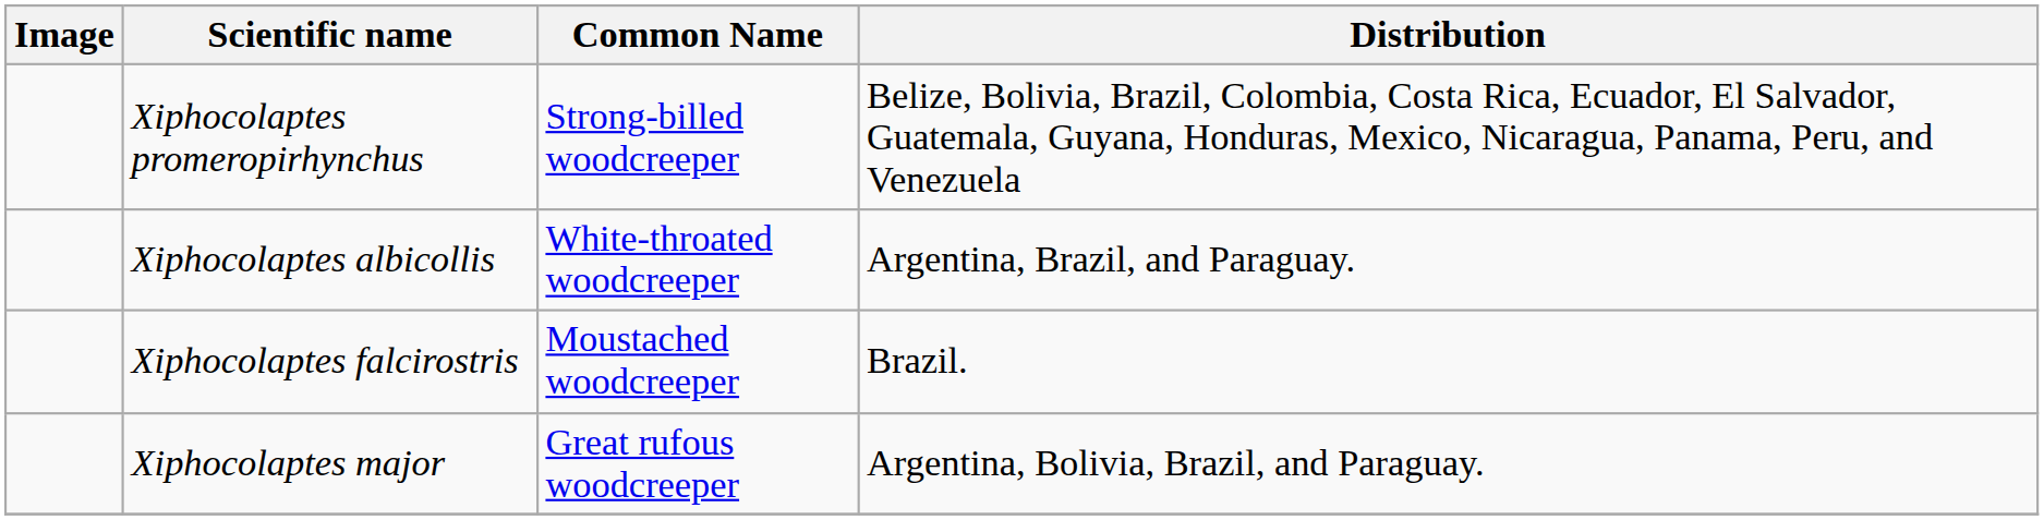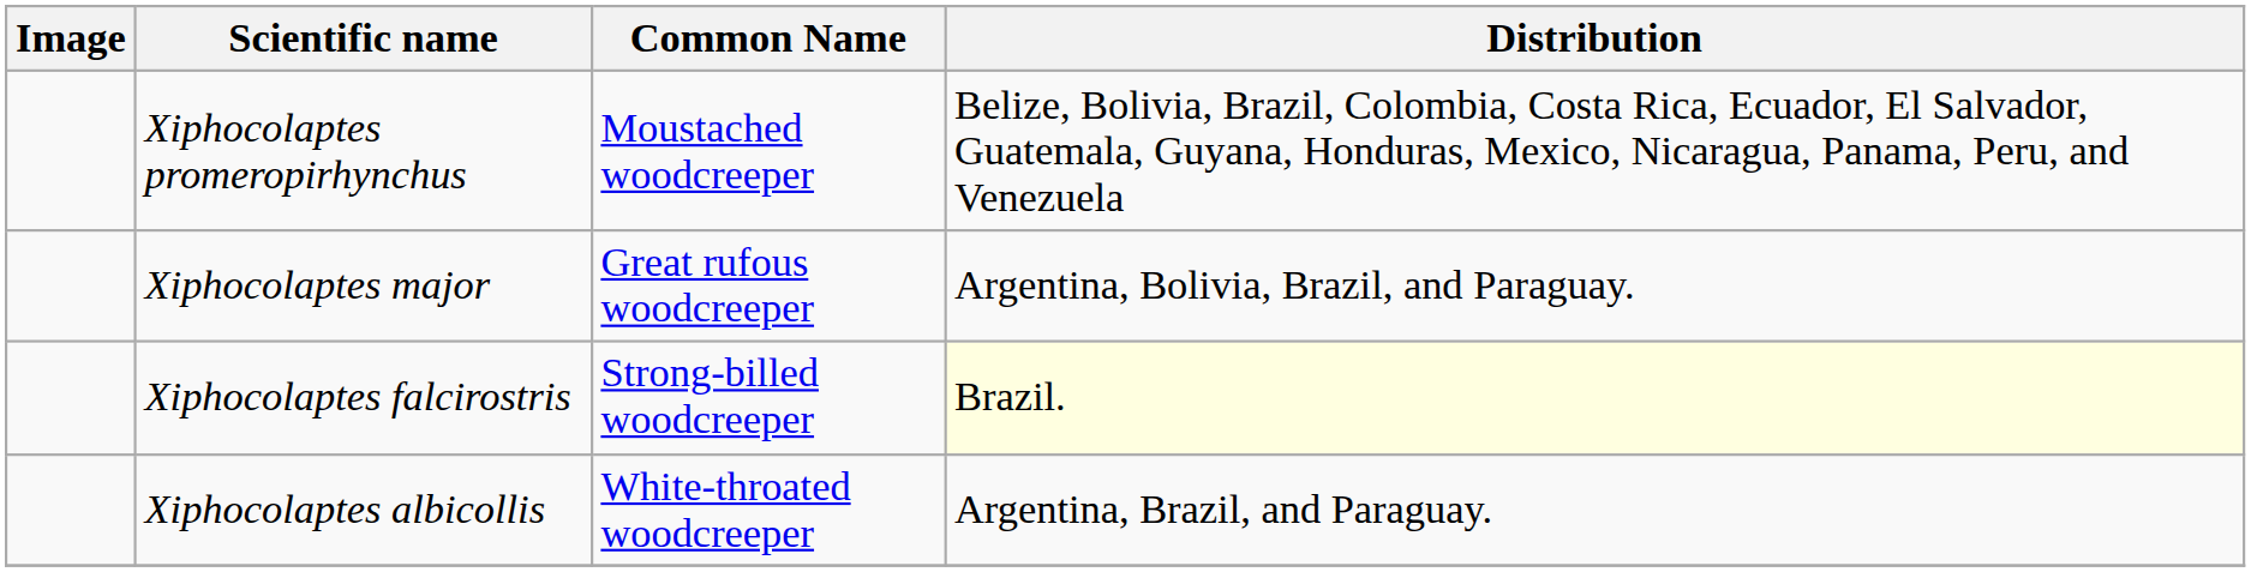 <table class="wikitable">
 <tr>
 <th>Image</th>
 <th>Scientific name</th>
 <th>Common Name</th>
 <th>Distribution</th>
 </tr>
 <tr>
 <td></td>
 <td><em>Xiphocolaptes promeropirhynchus</em></td>
+<td><a href='#'>Moustached woodcreeper</a></td>
+<td>Belize, Bolivia, Brazil, Colombia, Costa Rica, Ecuador, El Salvador, Guatemala, Guyana, Honduras, Mexico, Nicaragua, Panama, Peru, and Venezuela</td>
+</tr>
+<tr>
+<td></td>
+<td><em>Xiphocolaptes major</em></td>
+<td><a href='#'>Great rufous woodcreeper</a></td>
+<td>Argentina, Bolivia, Brazil, and Paraguay.</td>
+</tr>
+<tr>
+<td></td>
+<td><em>Xiphocolaptes falcirostris</em></td>
 <td><a href='#'>Strong-billed woodcreeper</a></td>
-<td>Belize, Bolivia, Brazil, Colombia, Costa Rica, Ecuador, El Salvador, Guatemala, Guyana, Honduras, Mexico, Nicaragua, Panama, Peru, and Venezuela</td>
+<td style="background: lightyellow;">Brazil.</td>
 </tr>
 <tr>
 <td></td>
 <td><em>Xiphocolaptes albicollis</em></td>
 <td><a href='#'>White-throated woodcreeper</a></td>
 <td>Argentina, Brazil, and Paraguay.</td>
 </tr>
 <tr>
-<td></td>
-<td><em>Xiphocolaptes falcirostris</em></td>
-<td><a href='#'>Moustached woodcreeper</a></td>
-<td>Brazil.</td>
-</tr>
-<tr>
-<td></td>
-<td><em>Xiphocolaptes major</em></td>
-<td><a href='#'>Great rufous woodcreeper</a></td>
-<td>Argentina, Bolivia, Brazil, and Paraguay.</td>
-</tr>
-<tr>
 </tr>
 </table>
